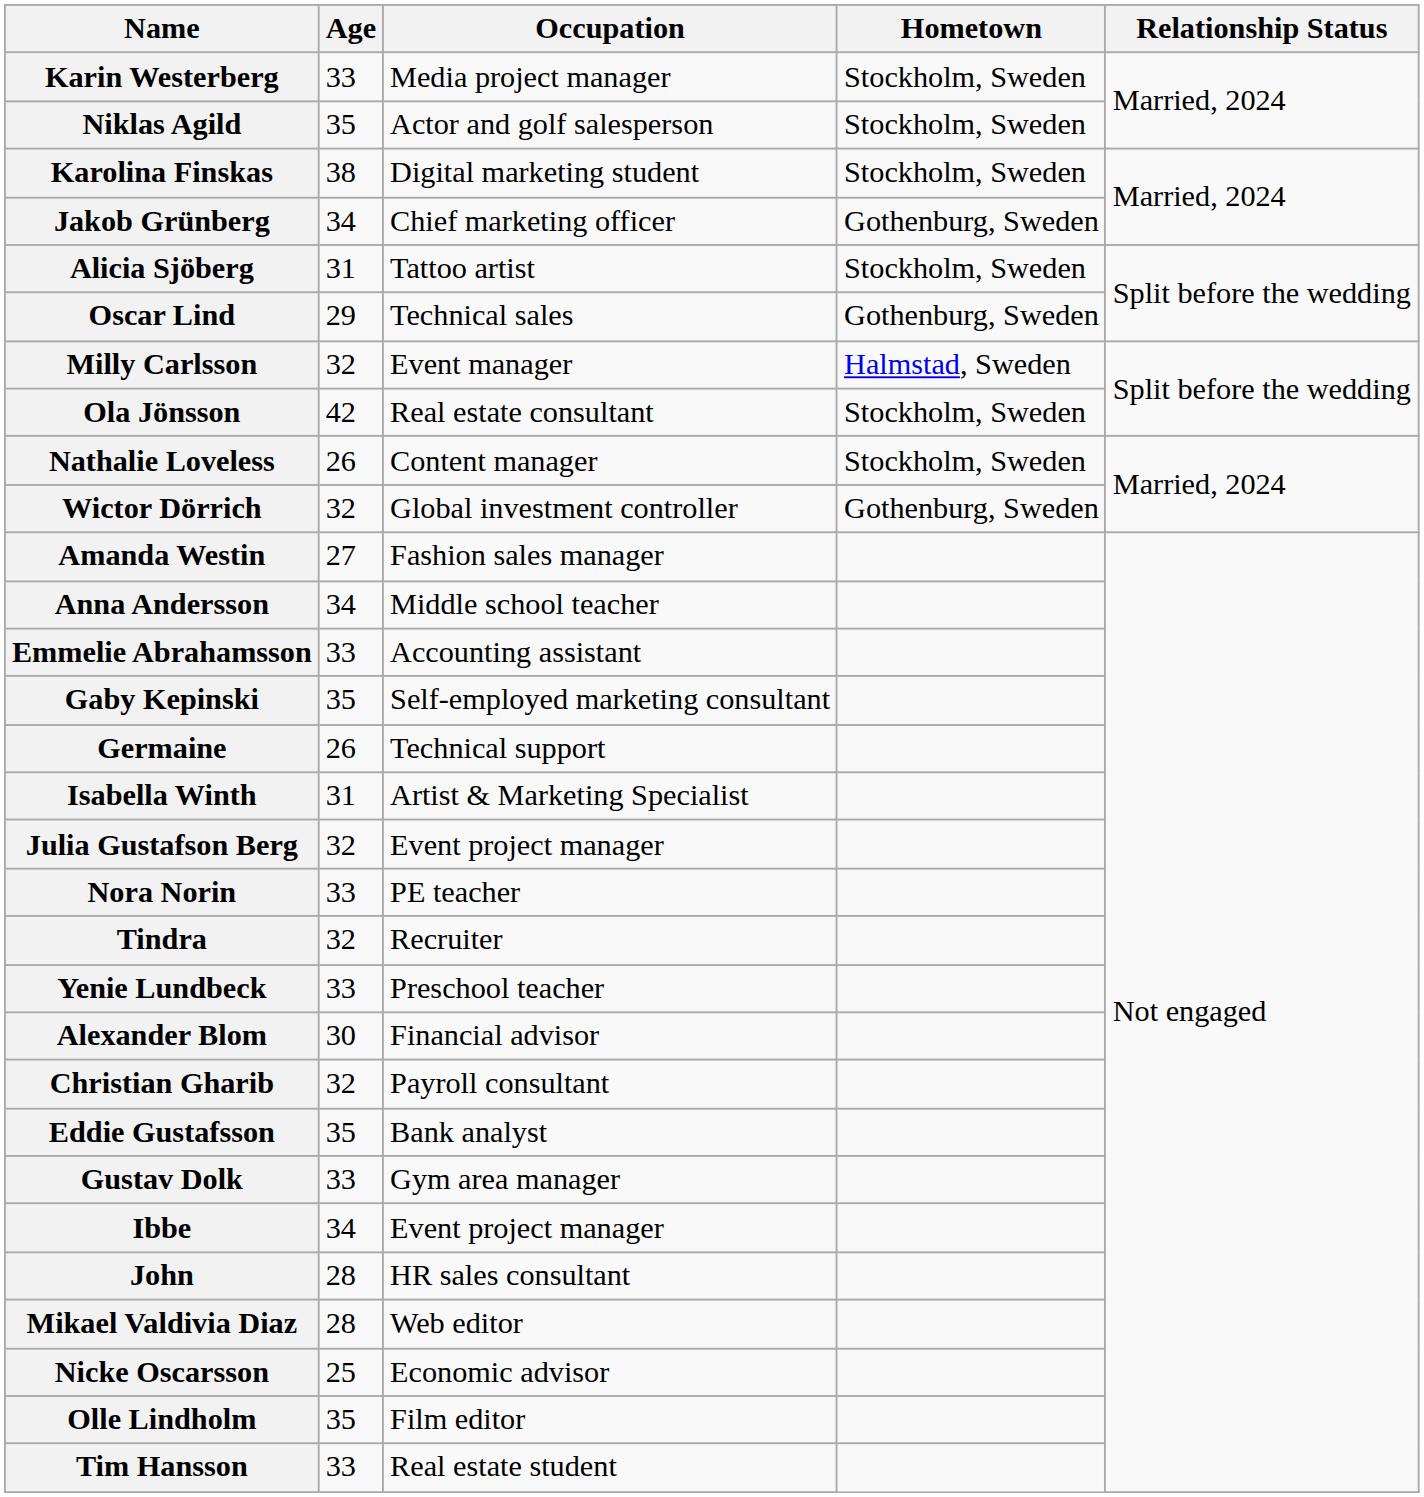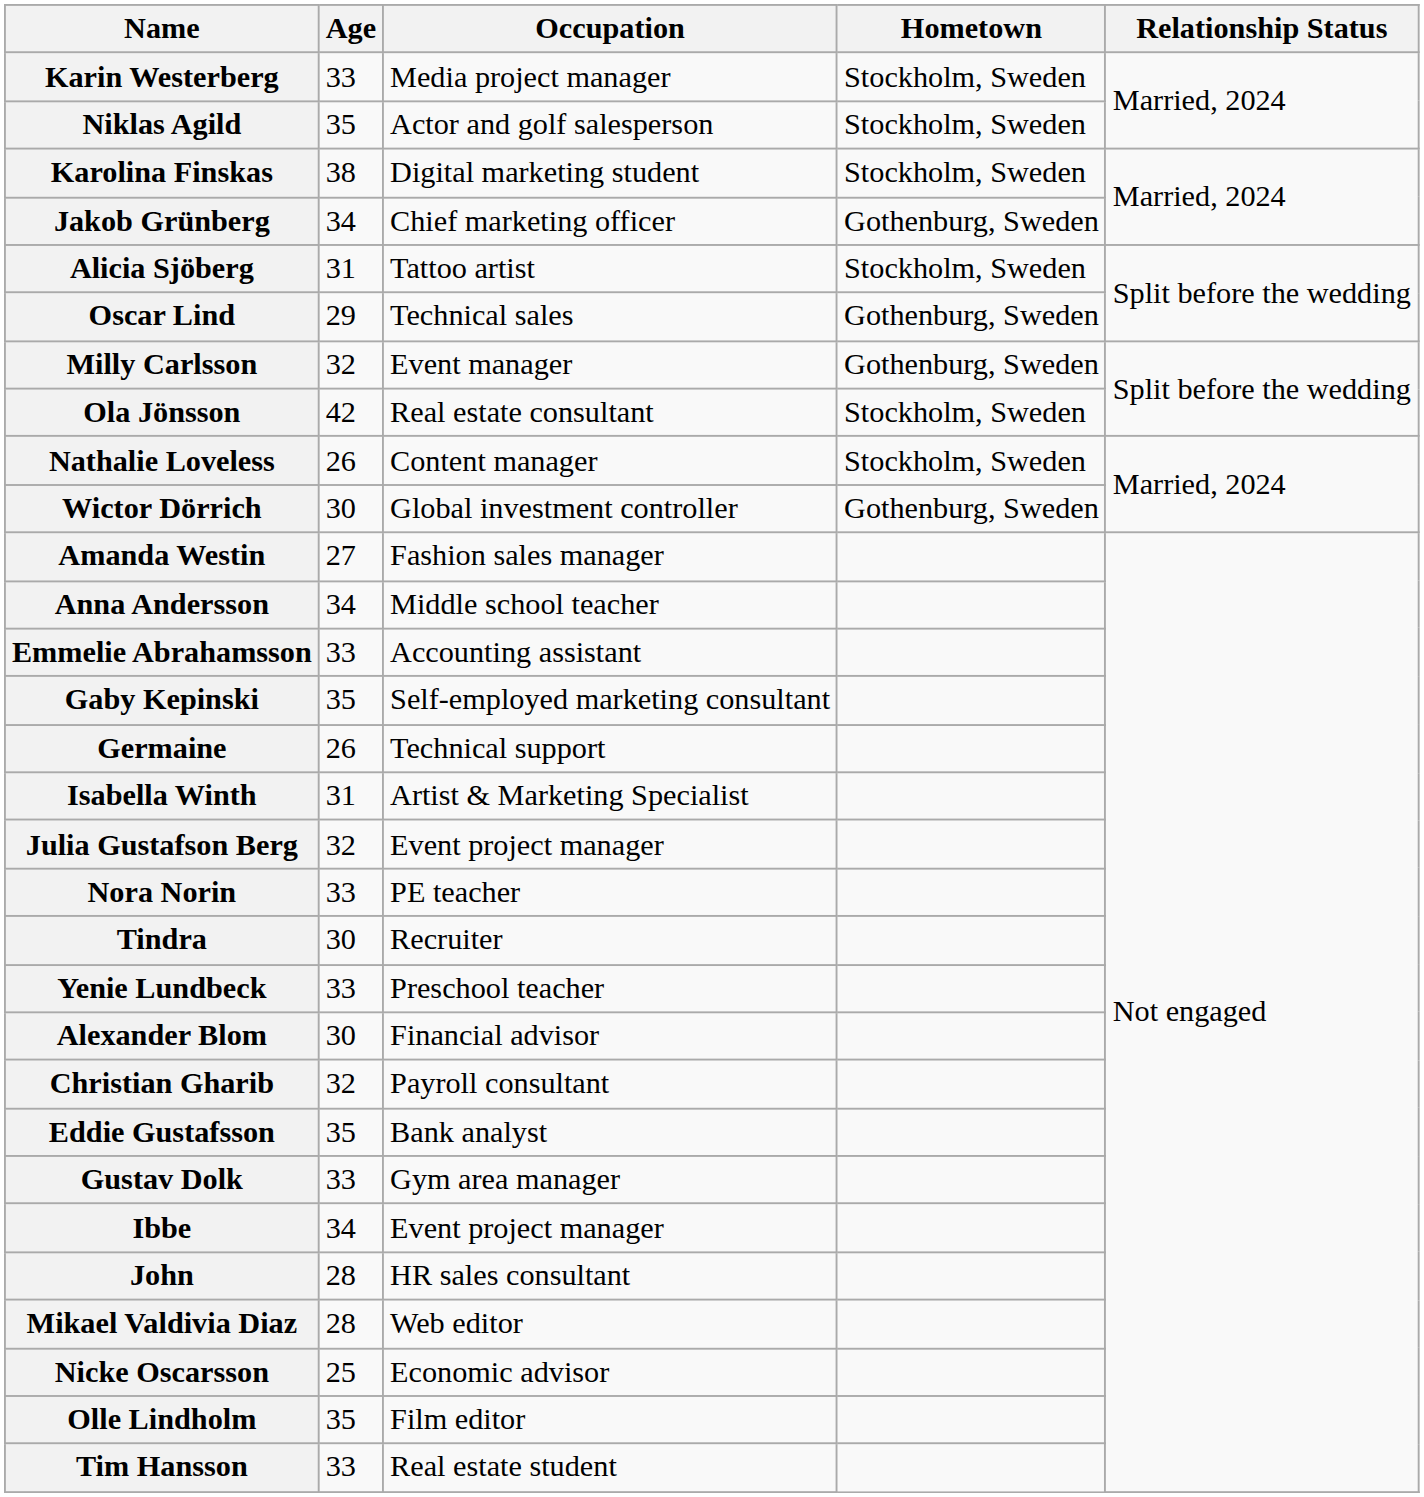 <table class="wikitable sortable plainrowheaders">
 <tr>
 <th scope="col">Name</th>
 <th scope="col">Age</th>
 <th scope="col">Occupation</th>
 <th scope="col">Hometown</th>
 <th scope="col">Relationship Status</th>
 </tr>
 <tr>
 <th scope="row">Karin Westerberg</th>
 <td>33</td>
 <td>Media project manager</td>
 <td>Stockholm, Sweden</td>
 <td rowspan="2">Married, 2024</td>
 </tr>
 <tr>
 <th scope="row">Niklas Agild</th>
 <td>35</td>
 <td>Actor and golf salesperson</td>
 <td>Stockholm, Sweden</td>
 </tr>
 <tr>
 <th scope="row">Karolina Finskas</th>
 <td>38</td>
 <td>Digital marketing student</td>
 <td>Stockholm, Sweden</td>
 <td rowspan="2">Married, 2024</td>
 </tr>
 <tr>
 <th scope="row">Jakob Grünberg</th>
 <td>34</td>
 <td>Chief marketing officer</td>
 <td>Gothenburg, Sweden</td>
 </tr>
 <tr>
 <th scope="row">Alicia Sjöberg</th>
 <td>31</td>
 <td>Tattoo artist</td>
 <td>Stockholm, Sweden</td>
 <td rowspan="2">Split before the wedding</td>
 </tr>
 <tr>
 <th scope="row">Oscar Lind</th>
 <td>29</td>
 <td>Technical sales</td>
 <td>Gothenburg, Sweden</td>
 </tr>
 <tr>
 <th scope="row">Milly Carlsson</th>
 <td>32</td>
 <td>Event manager</td>
-<td><a href='#'>Halmstad</a>, Sweden</td>
+<td>Gothenburg, Sweden</td>
 <td rowspan="2">Split before the wedding</td>
 </tr>
 <tr>
 <th scope="row">Ola Jönsson</th>
 <td>42</td>
 <td>Real estate consultant</td>
 <td>Stockholm, Sweden</td>
 </tr>
 <tr>
 <th scope="row">Nathalie Loveless</th>
 <td>26</td>
 <td>Content manager</td>
 <td>Stockholm, Sweden</td>
 <td rowspan="2">Married, 2024</td>
 </tr>
 <tr>
 <th scope="row">Wictor Dörrich</th>
-<td>32</td>
+<td>30</td>
 <td>Global investment controller</td>
 <td>Gothenburg, Sweden</td>
 </tr>
 <tr>
 <th scope="row">Amanda Westin</th>
 <td>27</td>
 <td>Fashion sales manager</td>
 <td></td>
 <td rowspan="20">Not engaged</td>
 </tr>
 <tr>
 <th scope="row">Anna Andersson</th>
 <td>34</td>
 <td>Middle school teacher</td>
 <td></td>
 </tr>
 <tr>
 <th scope="row">Emmelie Abrahamsson</th>
 <td>33</td>
 <td>Accounting assistant</td>
 <td></td>
 </tr>
 <tr>
 <th scope="row">Gaby Kepinski</th>
 <td>35</td>
 <td>Self-employed marketing consultant</td>
 <td></td>
 </tr>
 <tr>
 <th scope="row">Germaine</th>
 <td>26</td>
 <td>Technical support</td>
 <td></td>
 </tr>
 <tr>
 <th scope="row">Isabella Winth</th>
 <td>31</td>
 <td>Artist & Marketing Specialist</td>
 <td></td>
 </tr>
 <tr>
 <th scope="row">Julia Gustafson Berg</th>
 <td>32</td>
 <td>Event project manager</td>
 <td></td>
 </tr>
 <tr>
 <th scope="row">Nora Norin</th>
 <td>33</td>
 <td>PE teacher</td>
 <td></td>
 </tr>
 <tr>
 <th scope="row">Tindra</th>
-<td>32</td>
+<td>30</td>
 <td>Recruiter</td>
 <td></td>
 </tr>
 <tr>
 <th scope="row">Yenie Lundbeck</th>
 <td>33</td>
 <td>Preschool teacher</td>
 <td></td>
 </tr>
 <tr>
 <th scope="row">Alexander Blom</th>
 <td>30</td>
 <td>Financial advisor</td>
 <td></td>
 </tr>
 <tr>
 <th scope="row">Christian Gharib</th>
 <td>32</td>
 <td>Payroll consultant</td>
 <td></td>
 </tr>
 <tr>
 <th scope="row">Eddie Gustafsson</th>
 <td>35</td>
 <td>Bank analyst</td>
 <td></td>
 </tr>
 <tr>
 <th scope="row">Gustav Dolk</th>
 <td>33</td>
 <td>Gym area manager</td>
 <td></td>
 </tr>
 <tr>
 <th scope="row">Ibbe</th>
 <td>34</td>
 <td>Event project manager</td>
 <td></td>
 </tr>
 <tr>
 <th scope="row">John</th>
 <td>28</td>
 <td>HR sales consultant</td>
 <td></td>
 </tr>
 <tr>
 <th scope="row">Mikael Valdivia Diaz</th>
 <td>28</td>
 <td>Web editor</td>
 <td></td>
 </tr>
 <tr>
 <th scope="row">Nicke Oscarsson</th>
 <td>25</td>
 <td>Economic advisor</td>
 <td></td>
 </tr>
 <tr>
 <th scope="row">Olle Lindholm</th>
 <td>35</td>
 <td>Film editor</td>
 <td></td>
 </tr>
 <tr>
 <th scope="row">Tim Hansson</th>
 <td>33</td>
 <td>Real estate student</td>
 </tr>
 <tr>
 </tr>
 </table>
